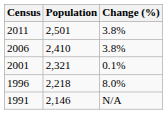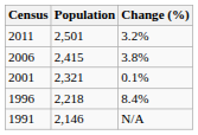 <table class="wikitable">
 <tr>
 <th>Census</th>
 <th>Population</th>
 <th>Change (%)</th>
 </tr>
 <tr>
 <td>2011</td>
 <td>2,501</td>
-<td> 3.8%</td>
+<td> 3.2%</td>
 </tr>
 <tr>
 <td>2006</td>
-<td>2,410</td>
+<td>2,415</td>
 <td> 3.8%</td>
 </tr>
 <tr>
 <td>2001</td>
 <td>2,321</td>
 <td> 0.1%</td>
 </tr>
 <tr>
 <td>1996</td>
 <td>2,218</td>
-<td> 8.0%</td>
+<td> 8.4%</td>
 </tr>
 <tr>
 <td>1991</td>
 <td>2,146</td>
 <td>N/A</td>
 </tr>
 </table>
